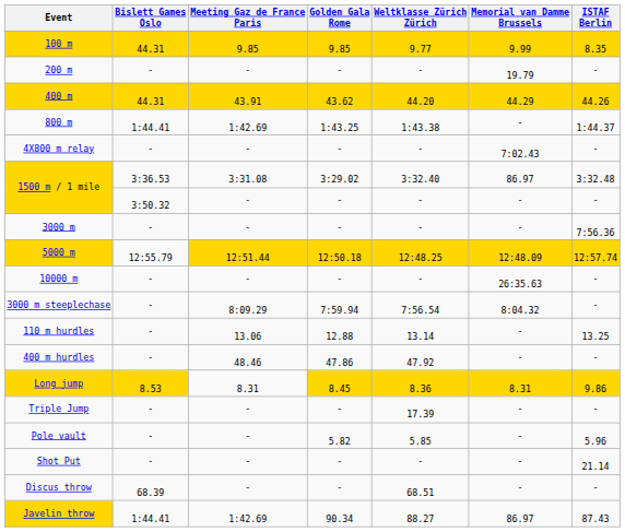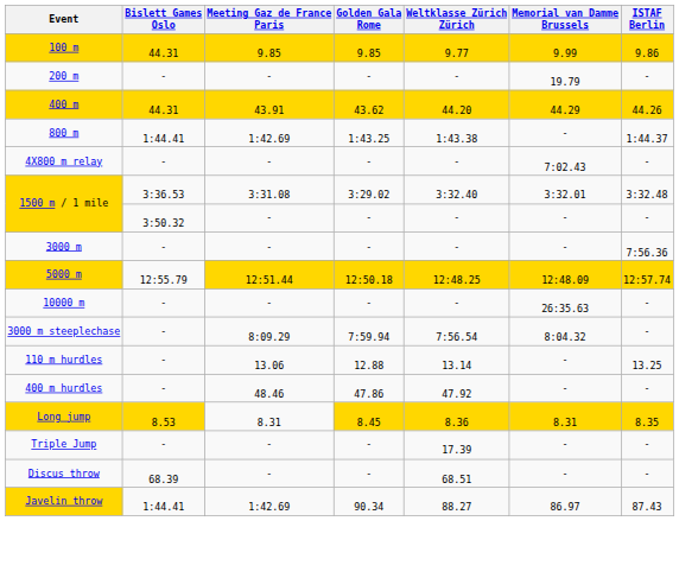 <table class="wikitable" style="text-align:center; font-size:90%">
 <tr>
 <th align="center"><strong>Event</strong></th>
 <th align="center"><strong><a href='#'>Bislett Games</a><br><a href='#'>Oslo</a></strong></th>
 <th align="center"><strong><a href='#'>Meeting Gaz de France</a><br><a href='#'>Paris</a></strong></th>
 <th align="center"><strong><a href='#'>Golden Gala</a><br><a href='#'>Rome</a></strong></th>
 <th align="center"><strong><a href='#'>Weltklasse Zürich</a><br><a href='#'>Zürich</a></strong></th>
 <th align="center"><strong><a href='#'>Memorial van Damme</a><br><a href='#'>Brussels</a></strong></th>
 <th align="center"><strong><a href='#'>ISTAF</a><br><a href='#'>Berlin</a></strong></th>
 </tr>
 <tr>
 <td bgcolor="gold"><a href='#'>100 m</a></td>
 <td bgcolor="gold"><br> 44.31</td>
 <td bgcolor="gold"><br> 9.85</td>
 <td bgcolor="gold"><br> 9.85</td>
 <td bgcolor="gold"><br> 9.77</td>
 <td bgcolor="gold"><br> 9.99</td>
-<td bgcolor="gold"><br> 8.35</td>
+<td bgcolor="gold"><br> 9.86</td>
 </tr>
 <tr>
 <td><a href='#'>200 m</a></td>
 <td> - </td>
 <td> - </td>
 <td> - </td>
 <td> - </td>
 <td><br> 19.79</td>
 <td> - </td>
 </tr>
 <tr>
 <td bgcolor="gold"><a href='#'>400 m</a></td>
 <td bgcolor="gold"><br> 44.31</td>
 <td bgcolor="gold"><br> 43.91</td>
 <td bgcolor="gold"><br> 43.62</td>
 <td bgcolor="gold"><br> 44.20</td>
 <td bgcolor="gold"><br> 44.29</td>
 <td bgcolor="gold"><br> 44.26</td>
 </tr>
 <tr>
 <td><a href='#'>800 m</a></td>
 <td><br> 1:44.41</td>
 <td><br> 1:42.69</td>
 <td><br> 1:43.25</td>
 <td><br> 1:43.38</td>
 <td> - </td>
 <td><br> 1:44.37</td>
 </tr>
 <tr>
 <td><a href='#'>4X800 m relay</a></td>
 <td> - </td>
 <td> - </td>
 <td> - </td>
 <td> - </td>
 <td><br> 7:02.43</td>
 <td> - </td>
 </tr>
 <tr>
 <td bgcolor="gold" rowspan=2><a href='#'>1500 m</a> / 1 mile</td>
 <td><br> 3:36.53</td>
 <td><br> 3:31.08</td>
 <td><br> 3:29.02</td>
 <td><br> 3:32.40</td>
-<td><br> 86.97</td>
+<td><br> 3:32.01</td>
 <td><br> 3:32.48</td>
 </tr>
 <tr>
 <td><br> 3:50.32</td>
 <td> - </td>
 <td> - </td>
 <td> - </td>
 <td> - </td>
 <td> - </td>
 </tr>
 <tr>
 <td><a href='#'>3000 m</a></td>
 <td> - </td>
 <td> - </td>
 <td> - </td>
 <td> - </td>
 <td> - </td>
 <td><br> 7:56.36</td>
 </tr>
 <tr>
 <td bgcolor="gold"><a href='#'>5000 m</a></td>
 <td><br> 12:55.79</td>
 <td bgcolor="gold"><br> 12:51.44</td>
 <td bgcolor="gold"><br> 12:50.18</td>
 <td bgcolor="gold"><br> 12:48.25</td>
 <td bgcolor="gold"><br> 12:48.09</td>
 <td bgcolor="gold"><br> 12:57.74</td>
 </tr>
 <tr>
 <td><a href='#'>10000 m</a></td>
 <td> - </td>
 <td> - </td>
 <td> - </td>
 <td> - </td>
 <td><br> 26:35.63</td>
 <td> - </td>
 </tr>
 <tr>
 <td><a href='#'>3000 m steeplechase</a></td>
 <td> - </td>
 <td><br> 8:09.29</td>
 <td><br> 7:59.94</td>
 <td><br> 7:56.54</td>
 <td><br> 8:04.32</td>
 <td> - </td>
 </tr>
 <tr>
 <td><a href='#'>110 m hurdles</a></td>
 <td> - </td>
 <td><br> 13.06</td>
 <td><br> 12.88</td>
 <td><br> 13.14</td>
 <td> - </td>
 <td><br> 13.25</td>
 </tr>
 <tr>
 <td><a href='#'>400 m hurdles</a></td>
 <td> - </td>
 <td><br> 48.46</td>
 <td><br> 47.86</td>
 <td><br> 47.92</td>
 <td> - </td>
 <td> - </td>
 </tr>
 <tr>
 <td bgcolor="gold"><a href='#'>Long jump</a></td>
 <td bgcolor="gold"><br> 8.53</td>
 <td><br> 8.31</td>
 <td bgcolor="gold"><br> 8.45</td>
 <td bgcolor="gold"><br> 8.36</td>
 <td bgcolor="gold"><br> 8.31</td>
-<td bgcolor="gold"><br> 9.86</td>
+<td bgcolor="gold"><br> 8.35</td>
 </tr>
 <tr>
 <td><a href='#'>Triple Jump</a></td>
 <td> - </td>
 <td> - </td>
 <td> - </td>
 <td><br> 17.39</td>
 <td> - </td>
 <td> - </td>
-</tr>
-<tr>
-<td><a href='#'>Pole vault</a></td>
-<td> - </td>
-<td> - </td>
-<td><br> 5.82</td>
-<td><br> 5.85</td>
-<td> - </td>
-<td><br> 5.96</td>
-</tr>
-<tr>
-<td><a href='#'>Shot Put</a></td>
-<td> - </td>
-<td> - </td>
-<td> - </td>
-<td> - </td>
-<td> - </td>
-<td><br> 21.14</td>
 </tr>
 <tr>
 <td><a href='#'>Discus throw</a></td>
 <td><br> 68.39</td>
 <td> - </td>
 <td> - </td>
 <td><br> 68.51</td>
 <td> - </td>
 <td> - </td>
 </tr>
 <tr>
 <td bgcolor="gold"><a href='#'>Javelin throw</a></td>
 <td><br> 1:44.41</td>
 <td><br> 1:42.69</td>
 <td><br> 90.34</td>
 <td><br> 88.27</td>
 <td><br> 86.97</td>
 <td><br> 87.43</td>
 </tr>
 </table>
